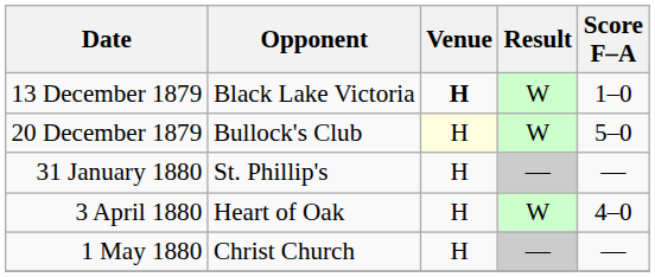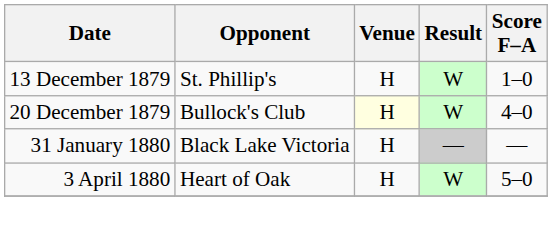 <table class="wikitable plainrowheaders" style="text-align:center">
 <tr>
 <th scope="col">Date</th>
 <th scope="col">Opponent</th>
 <th scope="col">Venue</th>
 <th scope="col">Result</th>
 <th scope="col">Score<br>F–A</th>
 </tr>
 <tr>
 <td align="right">13 December 1879</td>
-<td align="left">Black Lake Victoria</td>
-<td align="center"><strong>H</strong></td>
+<td align="left">St. Phillip's</td>
+<td align="center">H</td>
 <td align="center" bgcolor="#CCFFCC">W</td>
 <td>1–0</td>
 </tr>
 <tr>
 <td align="right">20 December 1879</td>
 <td align="left">Bullock's Club</td>
 <td align="center" style="background: lightyellow;">H</td>
 <td align="center" bgcolor="#CCFFCC">W</td>
-<td>5–0</td>
+<td>4–0</td>
 </tr>
 <tr>
 <td align="right">31 January 1880</td>
-<td align="left">St. Phillip's</td>
+<td align="left">Black Lake Victoria</td>
 <td align="center">H</td>
 <td align="center" bgcolor=#CCCCCC>—</td>
 <td>—</td>
 </tr>
 <tr>
 <td align="right">3 April 1880</td>
 <td align="left">Heart of Oak</td>
 <td align="center">H</td>
 <td align="center" bgcolor="#CCFFCC">W</td>
-<td>4–0</td>
-</tr>
-<tr>
-<td align="right">1 May 1880</td>
-<td align="left">Christ Church</td>
-<td align="center">H</td>
-<td align="center" bgcolor=#CCCCCC>—</td>
-<td>—</td>
+<td>5–0</td>
 </tr>
 <tr>
 </tr>
 </table>
